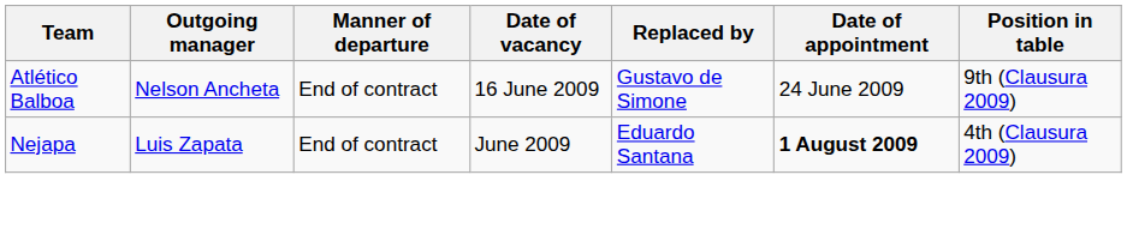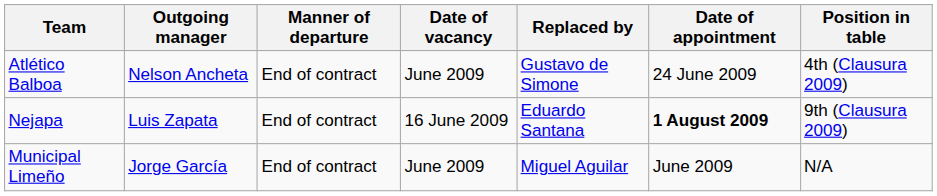 <table class="wikitable sortable">
 <tr>
 <th>Team</th>
 <th>Outgoing manager</th>
 <th>Manner of departure</th>
 <th>Date of vacancy</th>
 <th>Replaced by</th>
 <th>Date of appointment</th>
 <th>Position in table</th>
 </tr>
 <tr>
 <td><a href='#'>Atlético Balboa</a></td>
 <td> <a href='#'>Nelson Ancheta</a></td>
 <td>End of contract</td>
-<td>16 June 2009</td>
+<td>June 2009</td>
 <td> <a href='#'>Gustavo de Simone</a></td>
 <td>24 June 2009</td>
-<td>9th (<a href='#'>Clausura 2009</a>)</td>
+<td>4th (<a href='#'>Clausura 2009</a>)</td>
 </tr>
 <tr>
 <td><a href='#'>Nejapa</a></td>
 <td> <a href='#'>Luis Zapata</a></td>
 <td>End of contract</td>
-<td>June 2009</td>
+<td>16 June 2009</td>
 <td> <a href='#'>Eduardo Santana</a></td>
 <td><strong>1 August 2009</strong></td>
-<td>4th (<a href='#'>Clausura 2009</a>)</td>
+<td>9th (<a href='#'>Clausura 2009</a>)</td>
+</tr>
+<tr>
+<td><a href='#'>Municipal Limeño</a></td>
+<td> <a href='#'>Jorge García</a></td>
+<td>End of contract</td>
+<td>June 2009</td>
+<td> <a href='#'>Miguel Aguilar</a></td>
+<td>June 2009</td>
+<td>N/A</td>
 </tr>
 </table>
